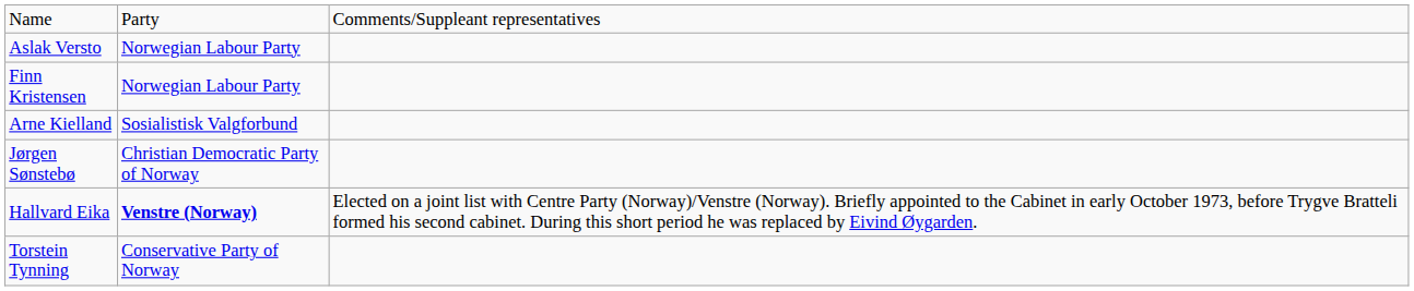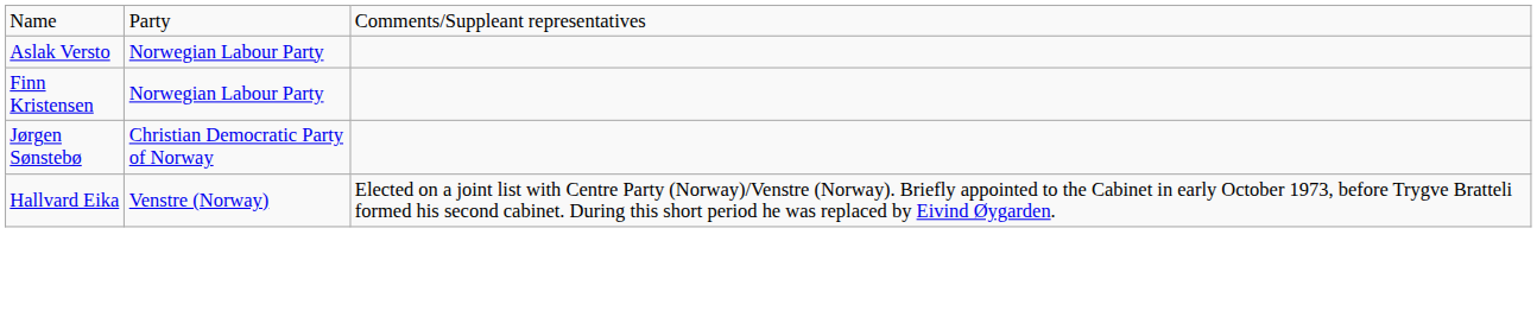 <table class="wikitable">
 <tr>
 <td>Name</td>
 <td>Party</td>
 <td>Comments/Suppleant representatives</td>
 </tr>
 <tr>
 <td><a href='#'>Aslak Versto</a></td>
 <td><a href='#'>Norwegian Labour Party</a></td>
 <td></td>
 </tr>
 <tr>
 <td><a href='#'>Finn Kristensen</a></td>
 <td><a href='#'>Norwegian Labour Party</a></td>
 <td></td>
 </tr>
 <tr>
-<td><a href='#'>Arne Kielland</a></td>
-<td><a href='#'>Sosialistisk Valgforbund</a></td>
-<td></td>
-</tr>
-<tr>
 <td><a href='#'>Jørgen Sønstebø</a></td>
 <td><a href='#'>Christian Democratic Party of Norway</a></td>
 <td></td>
 </tr>
 <tr>
 <td><a href='#'>Hallvard Eika</a></td>
-<td><strong><a href='#'>Venstre (Norway)</a></strong></td>
+<td><a href='#'>Venstre (Norway)</a></td>
 <td>Elected on a joint list with Centre Party (Norway)/Venstre (Norway). Briefly appointed to the Cabinet in early October 1973, before Trygve Bratteli formed his second cabinet. During this short period he was replaced by <a href='#'>Eivind Øygarden</a>.</td>
 </tr>
-<tr>
-<td><a href='#'>Torstein Tynning</a></td>
-<td><a href='#'>Conservative Party of Norway</a></td>
-<td></td>
-</tr>
 </table>
